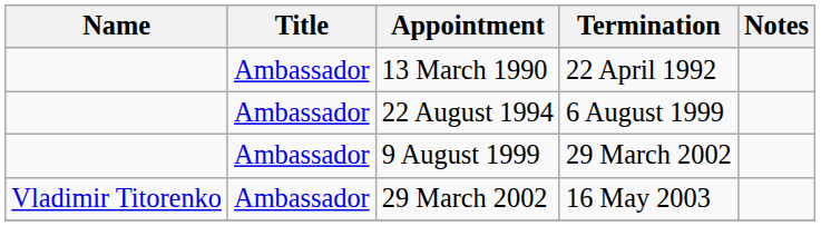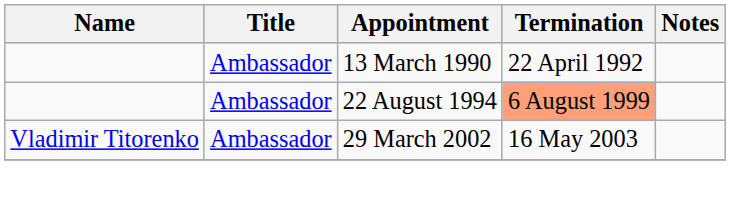 <table class="wikitable">
 <tr valign="middle">
 <th>Name</th>
 <th>Title</th>
 <th>Appointment</th>
 <th>Termination</th>
 <th>Notes</th>
 </tr>
 <tr>
 <td></td>
 <td><a href='#'>Ambassador</a></td>
 <td>13 March 1990</td>
 <td>22 April 1992</td>
 <td></td>
 </tr>
 <tr>
 <td></td>
 <td><a href='#'>Ambassador</a></td>
 <td>22 August 1994</td>
-<td>6 August 1999</td>
-<td></td>
-</tr>
-<tr>
-<td></td>
-<td><a href='#'>Ambassador</a></td>
-<td>9 August 1999</td>
-<td>29 March 2002</td>
+<td style="background: lightsalmon;">6 August 1999</td>
 <td></td>
 </tr>
 <tr>
 <td><a href='#'>Vladimir Titorenko</a></td>
 <td><a href='#'>Ambassador</a></td>
 <td>29 March 2002</td>
 <td>16 May 2003</td>
 <td></td>
 </tr>
 <tr>
 </tr>
 </table>
